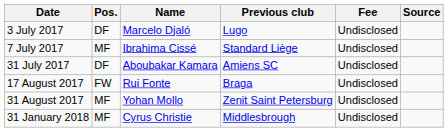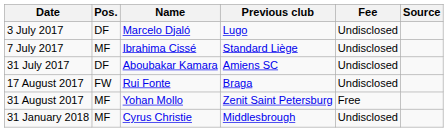 <table class="wikitable" style="text-align:left">
 <tr>
 <th>Date</th>
 <th>Pos.</th>
 <th>Name</th>
 <th>Previous club</th>
 <th>Fee</th>
 <th>Source</th>
 </tr>
 <tr>
 <td>3 July 2017</td>
 <td>DF</td>
 <td> <a href='#'>Marcelo Djaló</a></td>
 <td> <a href='#'>Lugo</a></td>
 <td>Undisclosed</td>
 <td></td>
 </tr>
 <tr>
 <td>7 July 2017</td>
 <td>MF</td>
 <td> <a href='#'>Ibrahima Cissé</a></td>
 <td> <a href='#'>Standard Liège</a></td>
 <td>Undisclosed</td>
 <td></td>
 </tr>
 <tr>
 <td>31 July 2017</td>
 <td>DF</td>
 <td> <a href='#'>Aboubakar Kamara</a></td>
 <td> <a href='#'>Amiens SC</a></td>
 <td>Undisclosed</td>
 <td></td>
 </tr>
 <tr>
 <td>17 August 2017</td>
 <td>FW</td>
 <td> <a href='#'>Rui Fonte</a></td>
 <td> <a href='#'>Braga</a></td>
 <td>Undisclosed</td>
 <td></td>
 </tr>
 <tr>
 <td>31 August 2017</td>
 <td>MF</td>
 <td> <a href='#'>Yohan Mollo</a></td>
 <td> <a href='#'>Zenit Saint Petersburg</a></td>
-<td>Undisclosed</td>
+<td>Free</td>
 <td></td>
 </tr>
 <tr>
 <td>31 January 2018</td>
 <td>MF</td>
 <td> <a href='#'>Cyrus Christie</a></td>
 <td> <a href='#'>Middlesbrough</a></td>
 <td>Undisclosed</td>
 <td></td>
 </tr>
 </table>
